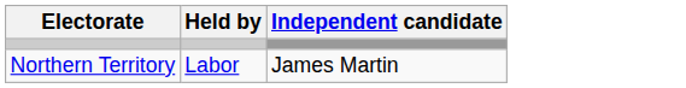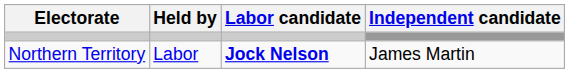 <table class="wikitable">
 <tr>
 <th>Electorate</th>
 <th>Held by</th>
+<th><a href='#'>Labor</a> candidate</th>
 <th><a href='#'>Independent</a> candidate</th>
 </tr>
 <tr bgcolor="#cccccc">
+<td></td>
 <td></td>
 <td></td>
 <td bgcolor="#999999"></td>
 </tr>
 <tr>
 <td><a href='#'>Northern Territory</a></td>
 <td><a href='#'>Labor</a></td>
+<td><strong><a href='#'>Jock Nelson</a></strong></td>
 <td>James Martin</td>
 </tr>
 </table>
